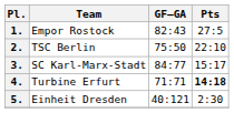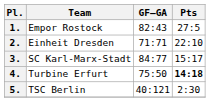 <table class="wikitable">
 <tr>
 <th>Pl.</th>
 <th>Team</th>
 <th>GF–GA</th>
 <th>Pts</th>
 </tr>
 <tr align="left" valign="top" bgcolor="#ffffff">
 <th>1.</th>
 <td>Empor Rostock</td>
 <td align="center">82:43</td>
 <td align="center">27:5</td>
 </tr>
 <tr align="left" valign="top" bgcolor="#ffffff">
 <th>2.</th>
-<td>TSC Berlin</td>
-<td align="center">75:50</td>
+<td>Einheit Dresden</td>
+<td align="center">71:71</td>
 <td align="center">22:10</td>
 </tr>
 <tr align="left" valign="top" bgcolor="#ffffff">
 <th>3.</th>
 <td>SC Karl-Marx-Stadt</td>
 <td align="center">84:77</td>
 <td align="center">15:17</td>
 </tr>
 <tr align="left" valign="top" bgcolor="#ffffff">
 <th>4.</th>
 <td>Turbine Erfurt</td>
-<td align="center">71:71</td>
+<td align="center">75:50</td>
 <td align="center"><strong>14:18</strong></td>
 </tr>
 <tr align="left" valign="top" bgcolor="#ffffff">
 <th>5.</th>
-<td>Einheit Dresden</td>
+<td>TSC Berlin</td>
 <td align="center">40:121</td>
 <td align="center">2:30</td>
 </tr>
 <tr align="left" valign="top" bgcolor="#ffffff">
 </tr>
 </table>
